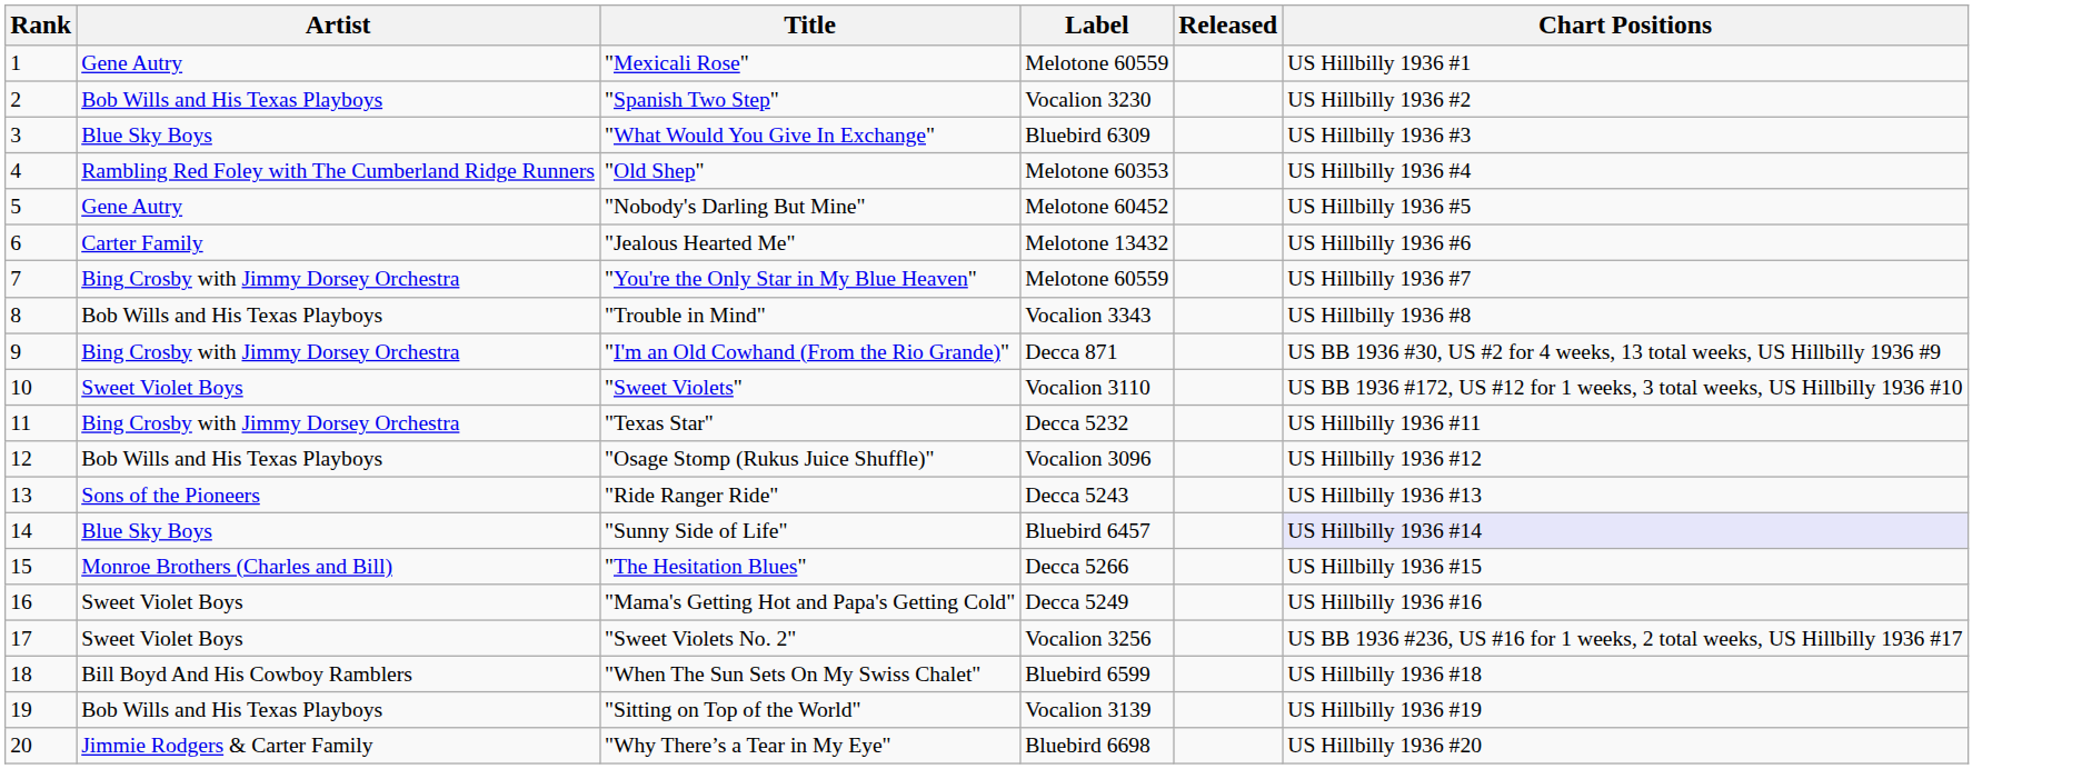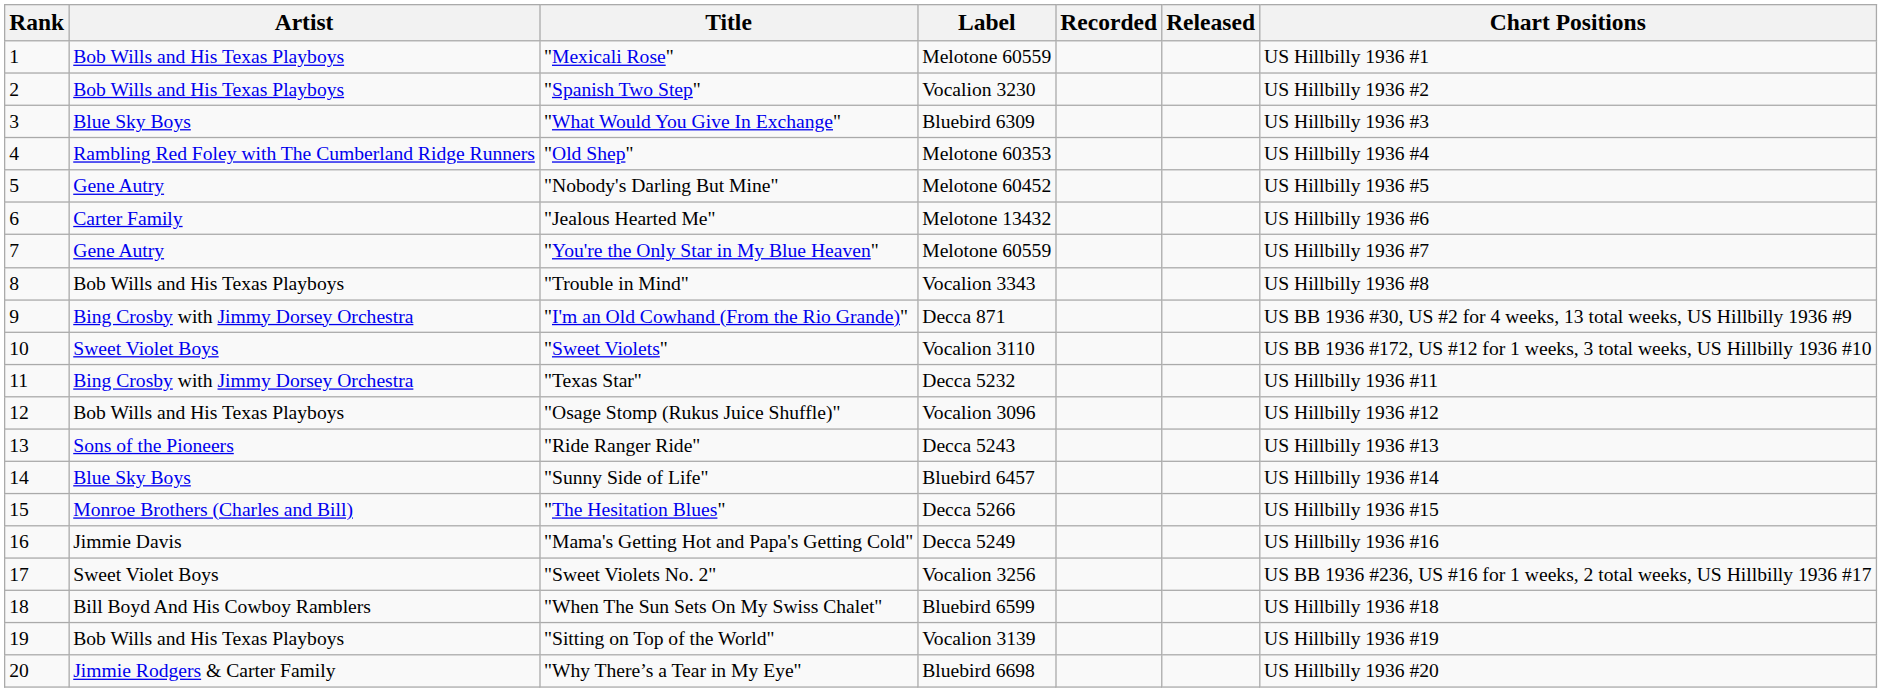 <table class="wikitable" style="font-size:95%;">
 <tr>
 <th><big>Rank</big></th>
 <th><big>Artist</big></th>
 <th><big>Title</big></th>
 <th><big>Label</big></th>
+<th><big>Recorded</big></th>
 <th><big>Released</big></th>
 <th><big>Chart Positions</big></th>
 </tr>
 <tr>
 <td>1</td>
-<td><a href='#'>Gene Autry</a></td>
+<td><a href='#'>Bob Wills and His Texas Playboys</a></td>
 <td>"<a href='#'>Mexicali Rose</a>"</td>
 <td>Melotone 60559</td>
+<td></td>
 <td></td>
 <td>US Hillbilly 1936 #1</td>
 </tr>
 <tr>
 <td>2</td>
 <td><a href='#'>Bob Wills and His Texas Playboys</a></td>
 <td>"<a href='#'>Spanish Two Step</a>"</td>
 <td>Vocalion 3230</td>
 <td></td>
+<td></td>
 <td>US Hillbilly 1936 #2</td>
 </tr>
 <tr>
 <td>3</td>
 <td><a href='#'>Blue Sky Boys</a></td>
 <td>"<a href='#'>What Would You Give In Exchange</a>"</td>
 <td>Bluebird 6309</td>
+<td></td>
 <td></td>
 <td>US Hillbilly 1936 #3</td>
 </tr>
 <tr>
 <td>4</td>
 <td><a href='#'>Rambling Red Foley with The Cumberland Ridge Runners</a></td>
 <td>"<a href='#'>Old Shep</a>"</td>
 <td>Melotone 60353</td>
 <td></td>
+<td></td>
 <td>US Hillbilly 1936 #4</td>
 </tr>
 <tr>
 <td>5</td>
 <td><a href='#'>Gene Autry</a></td>
 <td>"Nobody's Darling But Mine"</td>
 <td>Melotone 60452</td>
+<td></td>
 <td></td>
 <td>US Hillbilly 1936 #5</td>
 </tr>
 <tr>
 <td>6</td>
 <td><a href='#'>Carter Family</a></td>
 <td>"Jealous Hearted Me"</td>
 <td>Melotone 13432</td>
 <td></td>
+<td></td>
 <td>US Hillbilly 1936 #6</td>
 </tr>
 <tr>
 <td>7</td>
-<td><a href='#'>Bing Crosby</a> with <a href='#'>Jimmy Dorsey Orchestra</a></td>
+<td><a href='#'>Gene Autry</a></td>
 <td>"<a href='#'>You're the Only Star in My Blue Heaven</a>"</td>
 <td>Melotone 60559</td>
+<td></td>
 <td></td>
 <td>US Hillbilly 1936 #7</td>
 </tr>
 <tr>
 <td>8</td>
 <td>Bob Wills and His Texas Playboys</td>
 <td>"Trouble in Mind"</td>
 <td>Vocalion 3343</td>
 <td></td>
+<td></td>
 <td>US Hillbilly 1936 #8</td>
 </tr>
 <tr>
 <td>9</td>
 <td><a href='#'>Bing Crosby</a> with <a href='#'>Jimmy Dorsey Orchestra</a></td>
 <td>"<a href='#'>I'm an Old Cowhand (From the Rio Grande)</a>"</td>
 <td>Decca 871</td>
+<td></td>
 <td></td>
 <td>US BB 1936 #30, US #2 for 4 weeks, 13 total weeks, US Hillbilly 1936 #9</td>
 </tr>
 <tr>
 <td>10</td>
 <td><a href='#'>Sweet Violet Boys</a></td>
 <td>"<a href='#'>Sweet Violets</a>"</td>
 <td>Vocalion 3110</td>
 <td></td>
+<td></td>
 <td>US BB 1936 #172, US #12 for 1 weeks, 3 total weeks, US Hillbilly 1936 #10</td>
 </tr>
 <tr>
 <td>11</td>
 <td><a href='#'>Bing Crosby</a> with <a href='#'>Jimmy Dorsey Orchestra</a></td>
 <td>"Texas Star"</td>
 <td>Decca 5232</td>
+<td></td>
 <td></td>
 <td>US Hillbilly 1936 #11</td>
 </tr>
 <tr>
 <td>12</td>
 <td>Bob Wills and His Texas Playboys</td>
 <td>"Osage Stomp (Rukus Juice Shuffle)"</td>
 <td>Vocalion 3096</td>
 <td></td>
+<td></td>
 <td>US Hillbilly 1936 #12</td>
 </tr>
 <tr>
 <td>13</td>
 <td><a href='#'>Sons of the Pioneers</a></td>
 <td>"Ride Ranger Ride"</td>
 <td>Decca 5243</td>
+<td></td>
 <td></td>
 <td>US Hillbilly 1936 #13</td>
 </tr>
 <tr>
 <td>14</td>
 <td><a href='#'>Blue Sky Boys</a></td>
 <td>"Sunny Side of Life"</td>
 <td>Bluebird 6457</td>
 <td></td>
-<td style="background: lavender;">US Hillbilly 1936 #14</td>
+<td></td>
+<td>US Hillbilly 1936 #14</td>
 </tr>
 <tr>
 <td>15</td>
 <td><a href='#'>Monroe Brothers (Charles and Bill)</a></td>
 <td>"<a href='#'>The Hesitation Blues</a>"</td>
 <td>Decca 5266</td>
 <td></td>
+<td></td>
 <td>US Hillbilly 1936 #15</td>
 </tr>
 <tr>
 <td>16</td>
-<td>Sweet Violet Boys</td>
+<td>Jimmie Davis</td>
 <td>"Mama's Getting Hot and Papa's Getting Cold"</td>
 <td>Decca 5249</td>
+<td></td>
 <td></td>
 <td>US Hillbilly 1936 #16</td>
 </tr>
 <tr>
 <td>17</td>
 <td>Sweet Violet Boys</td>
 <td>"Sweet Violets No. 2"</td>
 <td>Vocalion 3256</td>
 <td></td>
+<td></td>
 <td>US BB 1936 #236, US #16 for 1 weeks, 2 total weeks, US Hillbilly 1936 #17</td>
 </tr>
 <tr>
 <td>18</td>
 <td>Bill Boyd And His Cowboy Ramblers</td>
 <td>"When The Sun Sets On My Swiss Chalet"</td>
 <td>Bluebird 6599</td>
+<td></td>
 <td></td>
 <td>US Hillbilly 1936 #18</td>
 </tr>
 <tr>
 <td>19</td>
 <td>Bob Wills and His Texas Playboys</td>
 <td>"Sitting on Top of the World"</td>
 <td>Vocalion 3139</td>
 <td></td>
+<td></td>
 <td>US Hillbilly 1936 #19</td>
 </tr>
 <tr>
 <td>20</td>
 <td><a href='#'>Jimmie Rodgers</a> & Carter Family</td>
 <td>"Why There’s a Tear in My Eye"</td>
 <td>Bluebird 6698</td>
 <td></td>
+<td></td>
 <td>US Hillbilly 1936 #20</td>
 </tr>
 </table>
